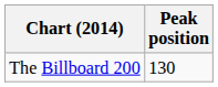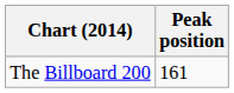 <table class="wikitable">
 <tr>
 <th>Chart (2014)</th>
 <th>Peak<br>position</th>
 </tr>
 <tr>
 <td>The <a href='#'>Billboard 200</a></td>
-<td algin="center">130</td>
+<td algin="center">161</td>
 </tr>
 </table>
